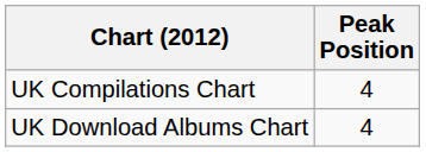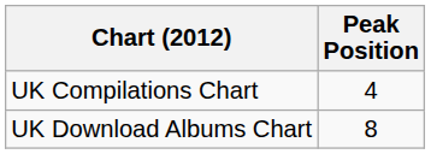 <table class="wikitable">
 <tr>
 <th>Chart (2012)</th>
 <th>Peak<br>Position</th>
 </tr>
 <tr>
 <td>UK Compilations Chart</td>
 <td align="center">4</td>
 </tr>
 <tr>
 <td>UK Download Albums Chart</td>
-<td align="center">4</td>
+<td align="center">8</td>
 </tr>
 </table>
